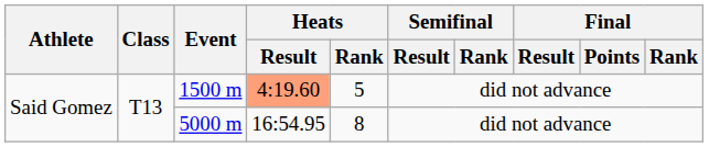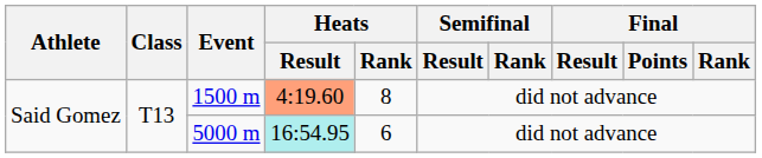 <table class=wikitable style="font-size:90%">
 <tr>
 <th rowspan="2">Athlete</th>
 <th rowspan="2">Class</th>
 <th rowspan="2">Event</th>
 <th colspan="2">Heats</th>
 <th colspan="2">Semifinal</th>
 <th colspan="3">Final</th>
 </tr>
 <tr>
 <th>Result</th>
 <th>Rank</th>
 <th>Result</th>
 <th>Rank</th>
 <th>Result</th>
 <th>Points</th>
 <th>Rank</th>
 </tr>
 <tr>
 <td rowspan="2">Said Gomez</td>
 <td rowspan="2" align="center">T13</td>
 <td><a href='#'>1500 m</a></td>
 <td align="center" style="background: lightsalmon;">4:19.60</td>
-<td align="center">5</td>
+<td align="center">8</td>
 <td align="center" colspan="5">did not advance</td>
 </tr>
 <tr>
 <td><a href='#'>5000 m</a></td>
-<td align="center">16:54.95</td>
-<td align="center">8</td>
+<td align="center" style="background: paleturquoise;">16:54.95</td>
+<td align="center">6</td>
 <td align="center" colspan="5">did not advance</td>
 </tr>
 </table>
